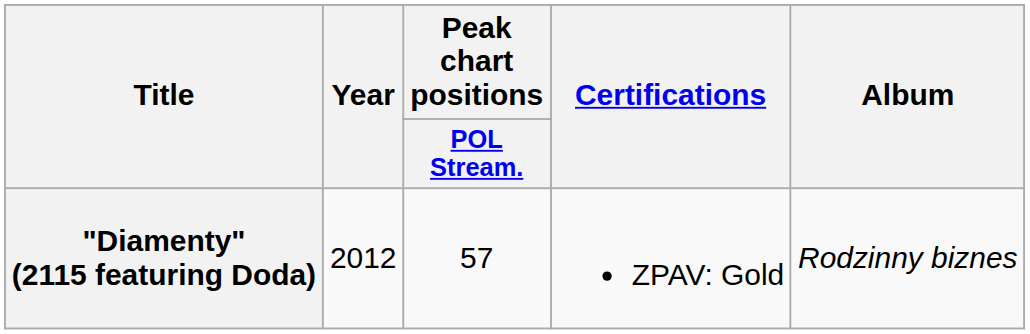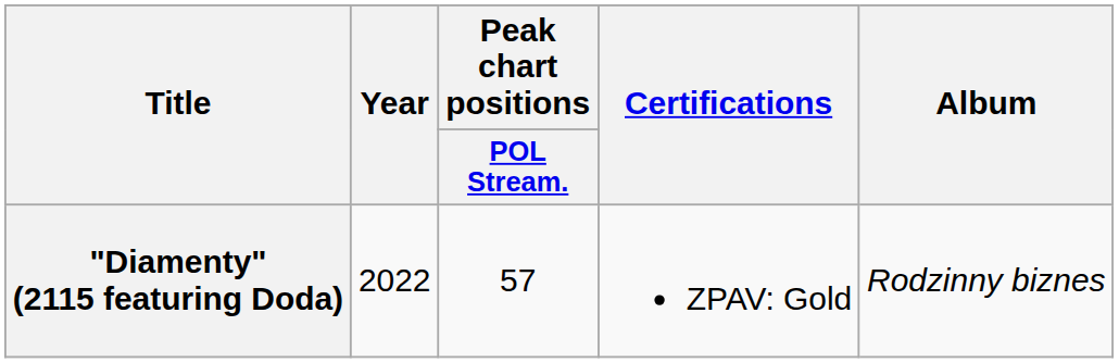 <table class="wikitable plainrowheaders" style="text-align:center;">
 <tr>
 <th scope="col" rowspan="2">Title</th>
 <th scope="col" rowspan="2">Year</th>
 <th>Peak chart positions</th>
 <th scope="col" rowspan="2"><a href='#'>Certifications</a></th>
 <th scope="col" rowspan="2">Album</th>
 </tr>
 <tr>
 <th scope="col" style="width:3em;font-size:85%;"><a href='#'>POL<br>Stream.</a><br></th>
 </tr>
 <tr>
 <th scope="row">"Diamenty"<br><span>(2115 featuring Doda)</span></th>
-<td>2012</td>
+<td>2022</td>
 <td>57</td>
 <td><br><ul><li>ZPAV: Gold</li></ul></td>
 <td><em>Rodzinny biznes</em></td>
 </tr>
 </table>
